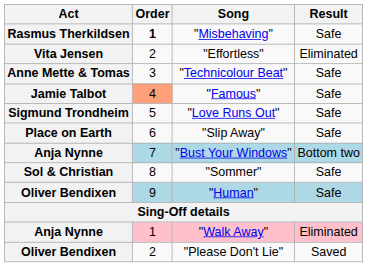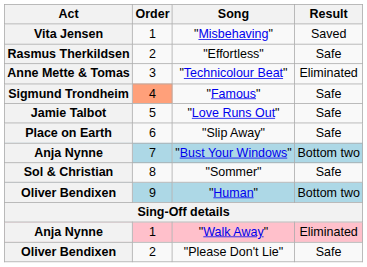 <table class="wikitable plainrowheaders" style="text-align:center;">
 <tr>
 <th scope="col">Act</th>
 <th scope="col">Order</th>
 <th scope="col">Song</th>
 <th scope="col">Result</th>
 </tr>
 <tr>
-<th scope=row>Rasmus Therkildsen</th>
-<td><strong>1</strong></td>
+<th scope=row>Vita Jensen</th>
+<td>1</td>
 <td>"<a href='#'>Misbehaving</a>"</td>
-<td>Safe</td>
+<td>Saved</td>
 </tr>
 <tr>
-<th scope=row>Vita Jensen</th>
+<th scope=row>Rasmus Therkildsen</th>
 <td>2</td>
 <td>"Effortless"</td>
-<td>Eliminated</td>
+<td>Safe</td>
 </tr>
 <tr>
 <th scope=row>Anne Mette & Tomas</th>
 <td>3</td>
 <td>"<a href='#'>Technicolour Beat</a>"</td>
-<td>Safe</td>
+<td>Eliminated</td>
 </tr>
 <tr>
-<th scope=row>Jamie Talbot</th>
+<th scope=row>Sigmund Trondheim</th>
 <td style="background: lightsalmon;">4</td>
 <td>"<a href='#'>Famous</a>"</td>
 <td>Safe</td>
 </tr>
 <tr>
-<th scope=row>Sigmund Trondheim</th>
+<th scope=row>Jamie Talbot</th>
 <td>5</td>
 <td>"<a href='#'>Love Runs Out</a>"</td>
 <td>Safe</td>
 </tr>
 <tr>
 <th scope=row>Place on Earth</th>
 <td>6</td>
 <td>"Slip Away"</td>
 <td>Safe</td>
 </tr>
 <tr style="background:lightblue">
 <th scope=row>Anja Nynne</th>
 <td>7</td>
 <td>"<a href='#'>Bust Your Windows</a>"</td>
 <td>Bottom two</td>
 </tr>
 <tr>
 <th scope=row>Sol & Christian</th>
 <td>8</td>
 <td>"Sommer"</td>
 <td>Safe</td>
 </tr>
 <tr style="background:lightblue">
 <th scope=row>Oliver Bendixen</th>
 <td>9</td>
 <td>"<a href='#'>Human</a>"</td>
-<td>Safe</td>
+<td>Bottom two</td>
 </tr>
 <tr>
 <th colspan="4">Sing-Off details</th>
 </tr>
 <tr style="background:pink">
 <th scope="row">Anja Nynne</th>
 <td>1</td>
 <td>"<a href='#'>Walk Away</a>"</td>
 <td>Eliminated</td>
 </tr>
 <tr>
 <th scope="row">Oliver Bendixen</th>
 <td>2</td>
 <td>"Please Don't Lie"</td>
-<td>Saved</td>
+<td>Safe</td>
 </tr>
 </table>
